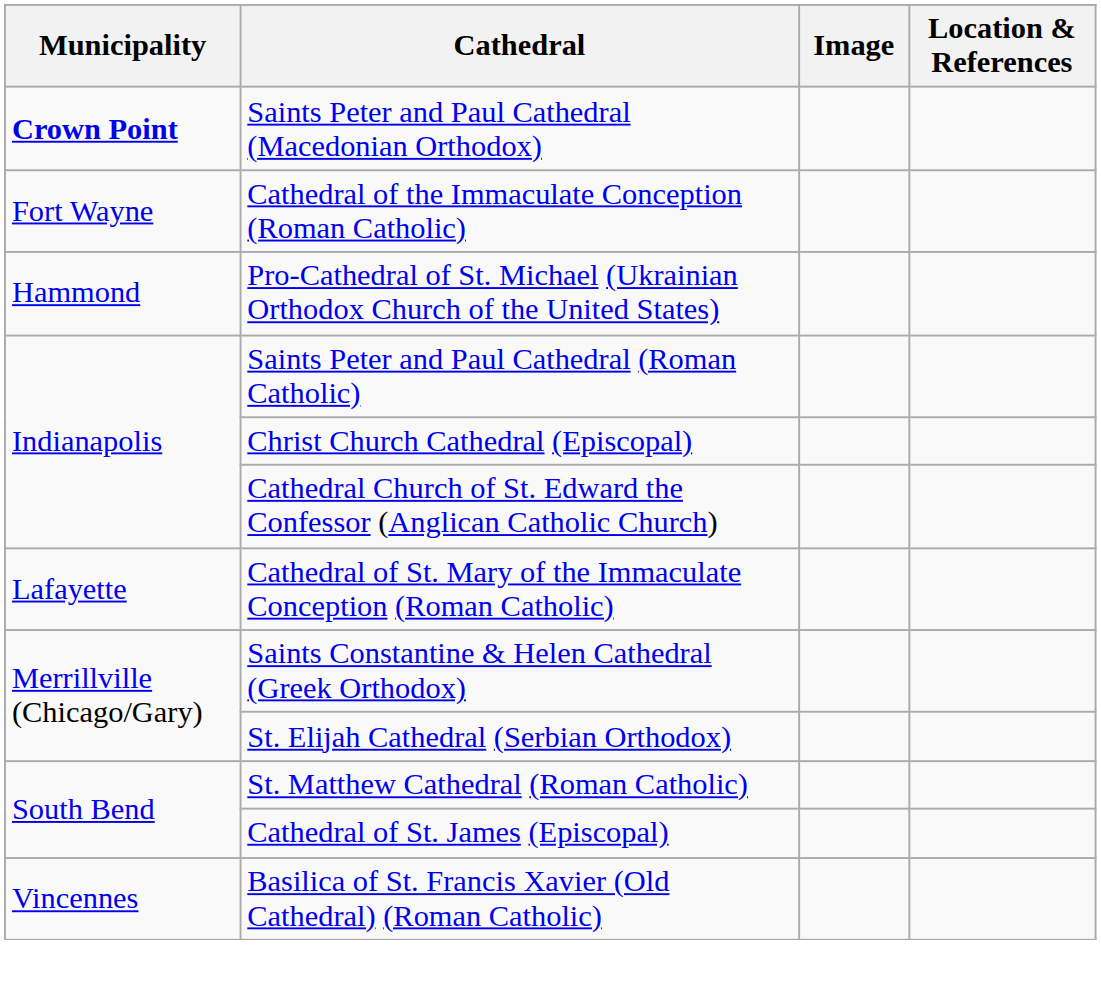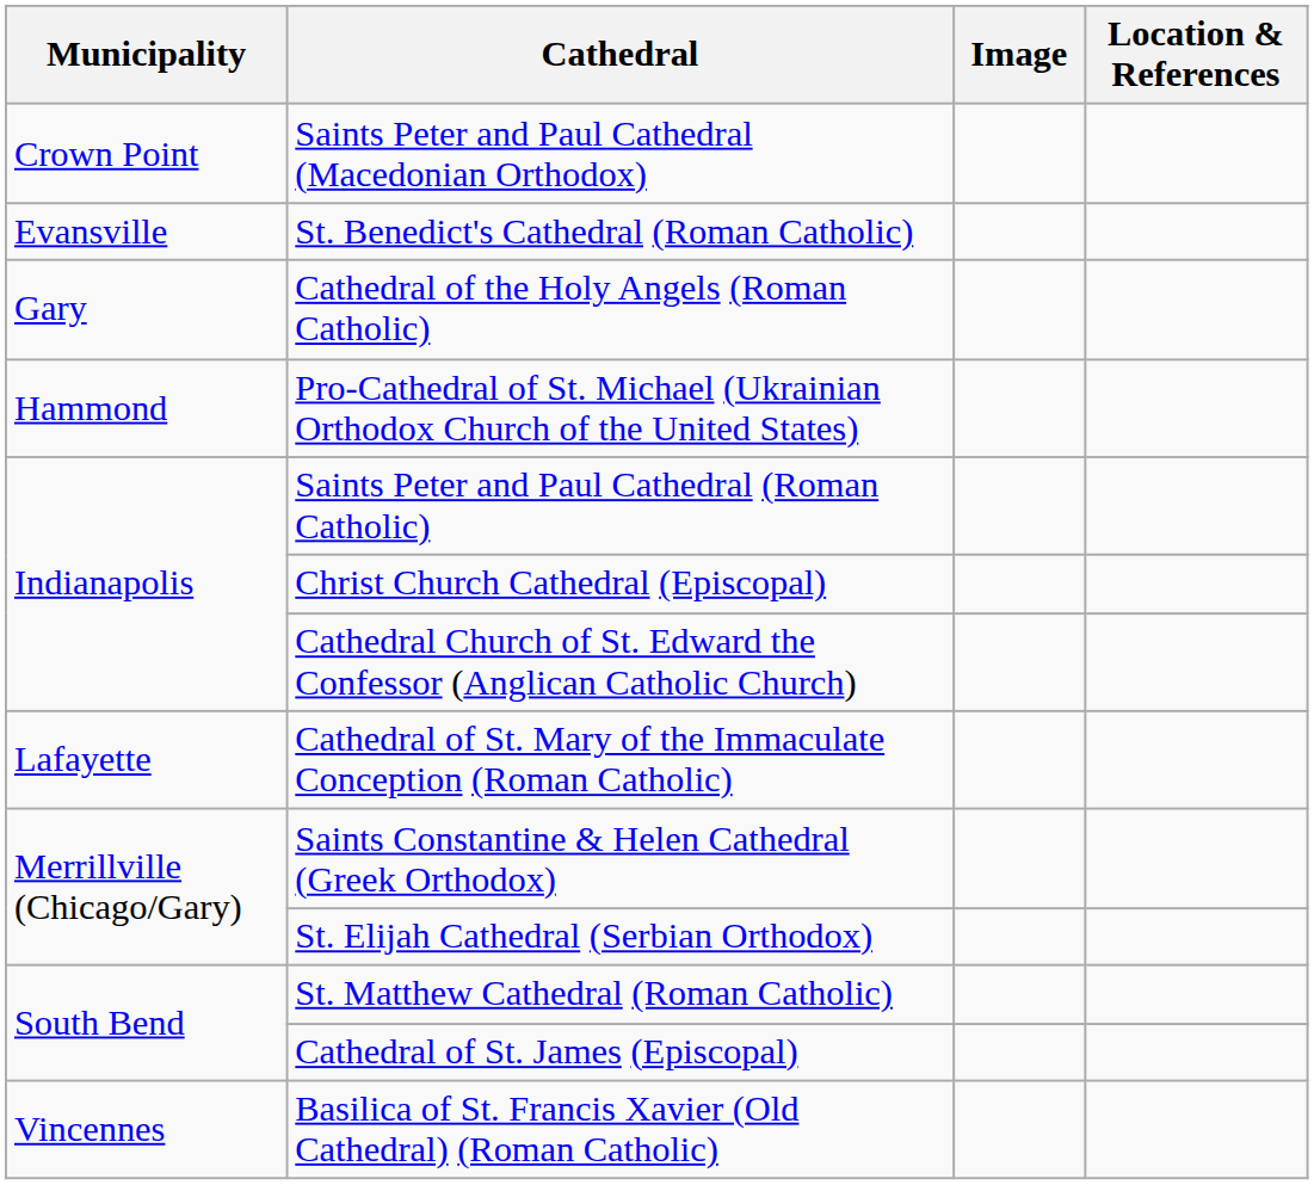 <table width=65% class="wikitable">
 <tr>
 <th width = 10%>Municipality</th>
 <th width = 40%>Cathedral</th>
 <th width = 5%>Image</th>
 <th width = 10%>Location & References</th>
 </tr>
 <tr>
-<td><strong><a href='#'>Crown Point</a></strong></td>
+<td><a href='#'>Crown Point</a></td>
 <td><a href='#'>Saints Peter and Paul Cathedral</a> <a href='#'>(Macedonian Orthodox)</a></td>
 <td></td>
 <td><small></small><br></td>
 </tr>
 <tr>
-<td><a href='#'>Fort Wayne</a></td>
-<td><a href='#'>Cathedral of the Immaculate Conception</a> <a href='#'>(Roman Catholic)</a></td>
+<td><a href='#'>Evansville</a></td>
+<td><a href='#'>St. Benedict's Cathedral</a> <a href='#'>(Roman Catholic)</a></td>
+<td></td>
+<td><small></small><br></td>
+</tr>
+<tr>
+<td><a href='#'>Gary</a></td>
+<td><a href='#'>Cathedral of the Holy Angels</a> <a href='#'>(Roman Catholic)</a></td>
 <td></td>
 <td><small></small><br></td>
 </tr>
 <tr>
 <td><a href='#'>Hammond</a></td>
 <td><a href='#'>Pro-Cathedral of St. Michael</a> <a href='#'>(Ukrainian Orthodox Church of the United States)</a></td>
 <td></td>
 <td><small></small><br></td>
 </tr>
 <tr>
 <td rowspan=3><a href='#'>Indianapolis</a></td>
 <td><a href='#'>Saints Peter and Paul Cathedral</a> <a href='#'>(Roman Catholic)</a></td>
 <td></td>
 <td><small></small><br></td>
 </tr>
 <tr>
 <td><a href='#'>Christ Church Cathedral</a> <a href='#'>(Episcopal)</a></td>
 <td></td>
 <td><small></small><br></td>
 </tr>
 <tr>
 <td><a href='#'>Cathedral Church of St. Edward the Confessor</a>  (<a href='#'>Anglican Catholic Church</a>)</td>
 <td></td>
 <td><small></small><br></td>
 </tr>
 <tr>
 <td><a href='#'>Lafayette</a></td>
 <td><a href='#'>Cathedral of St. Mary of the Immaculate Conception</a> <a href='#'>(Roman Catholic)</a></td>
 <td></td>
 <td><small></small><br></td>
 </tr>
 <tr>
 <td rowspan=2><a href='#'>Merrillville</a> (Chicago/Gary)</td>
 <td><a href='#'>Saints Constantine & Helen Cathedral</a> <a href='#'>(Greek Orthodox)</a></td>
 <td></td>
 <td><small></small><br></td>
 </tr>
 <tr>
 <td><a href='#'>St. Elijah Cathedral</a> <a href='#'>(Serbian Orthodox)</a></td>
 <td></td>
 <td><small></small><br></td>
 </tr>
 <tr>
 <td rowspan=2><a href='#'>South Bend</a></td>
 <td><a href='#'>St. Matthew Cathedral</a> <a href='#'>(Roman Catholic)</a></td>
 <td></td>
 <td><small></small><br></td>
 </tr>
 <tr>
 <td><a href='#'>Cathedral of St. James</a> <a href='#'>(Episcopal)</a></td>
 <td></td>
 <td><small></small><br></td>
 </tr>
 <tr>
 <td><a href='#'>Vincennes</a></td>
 <td><a href='#'>Basilica of St. Francis Xavier (Old Cathedral)</a> <a href='#'>(Roman Catholic)</a></td>
 <td></td>
 <td><small></small><br></td>
 </tr>
 </table>
